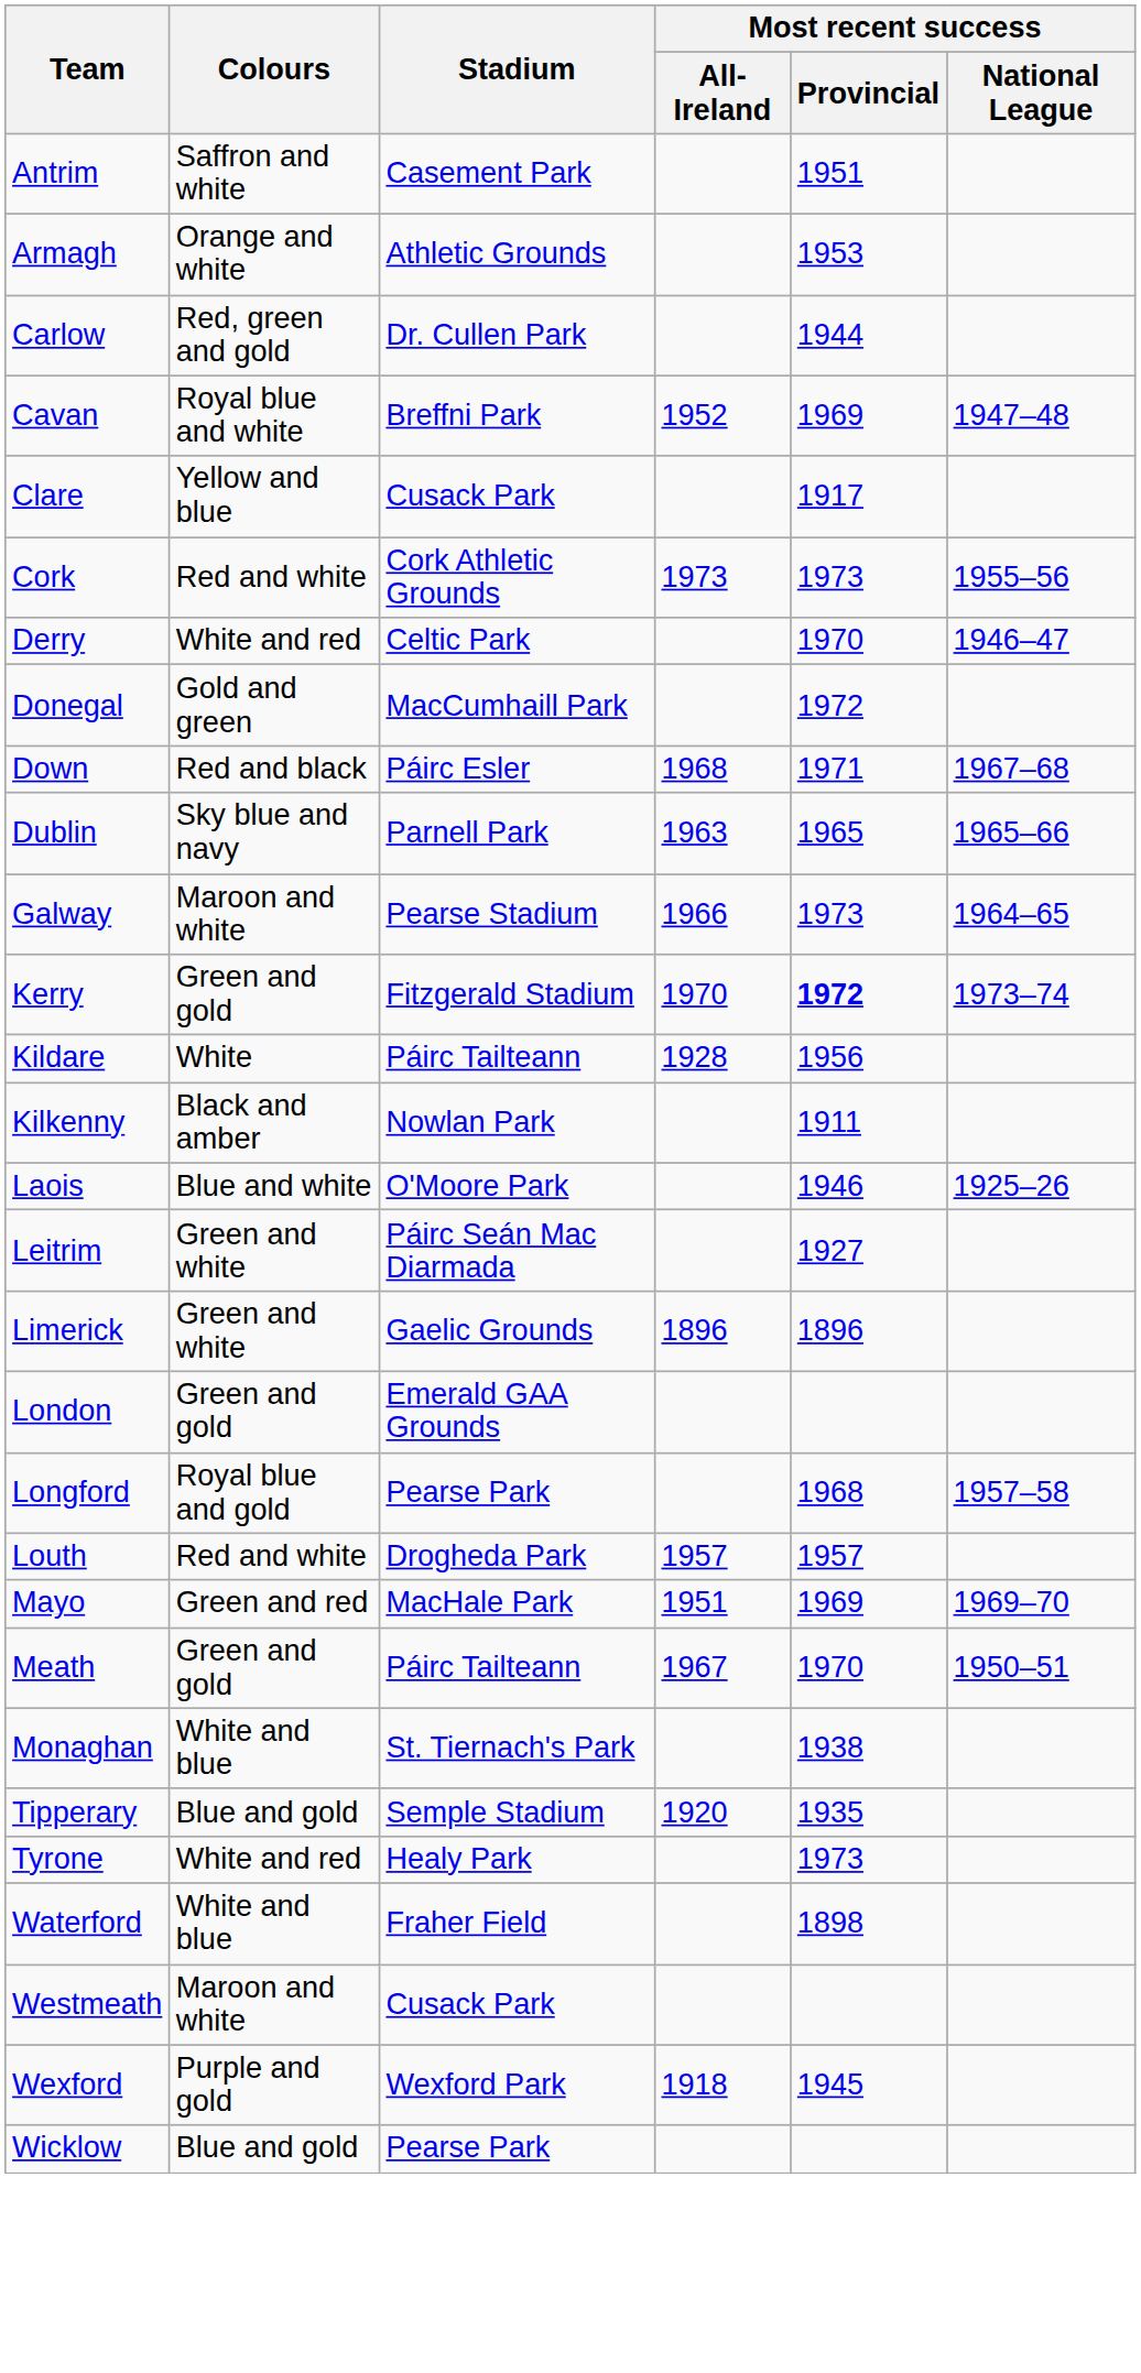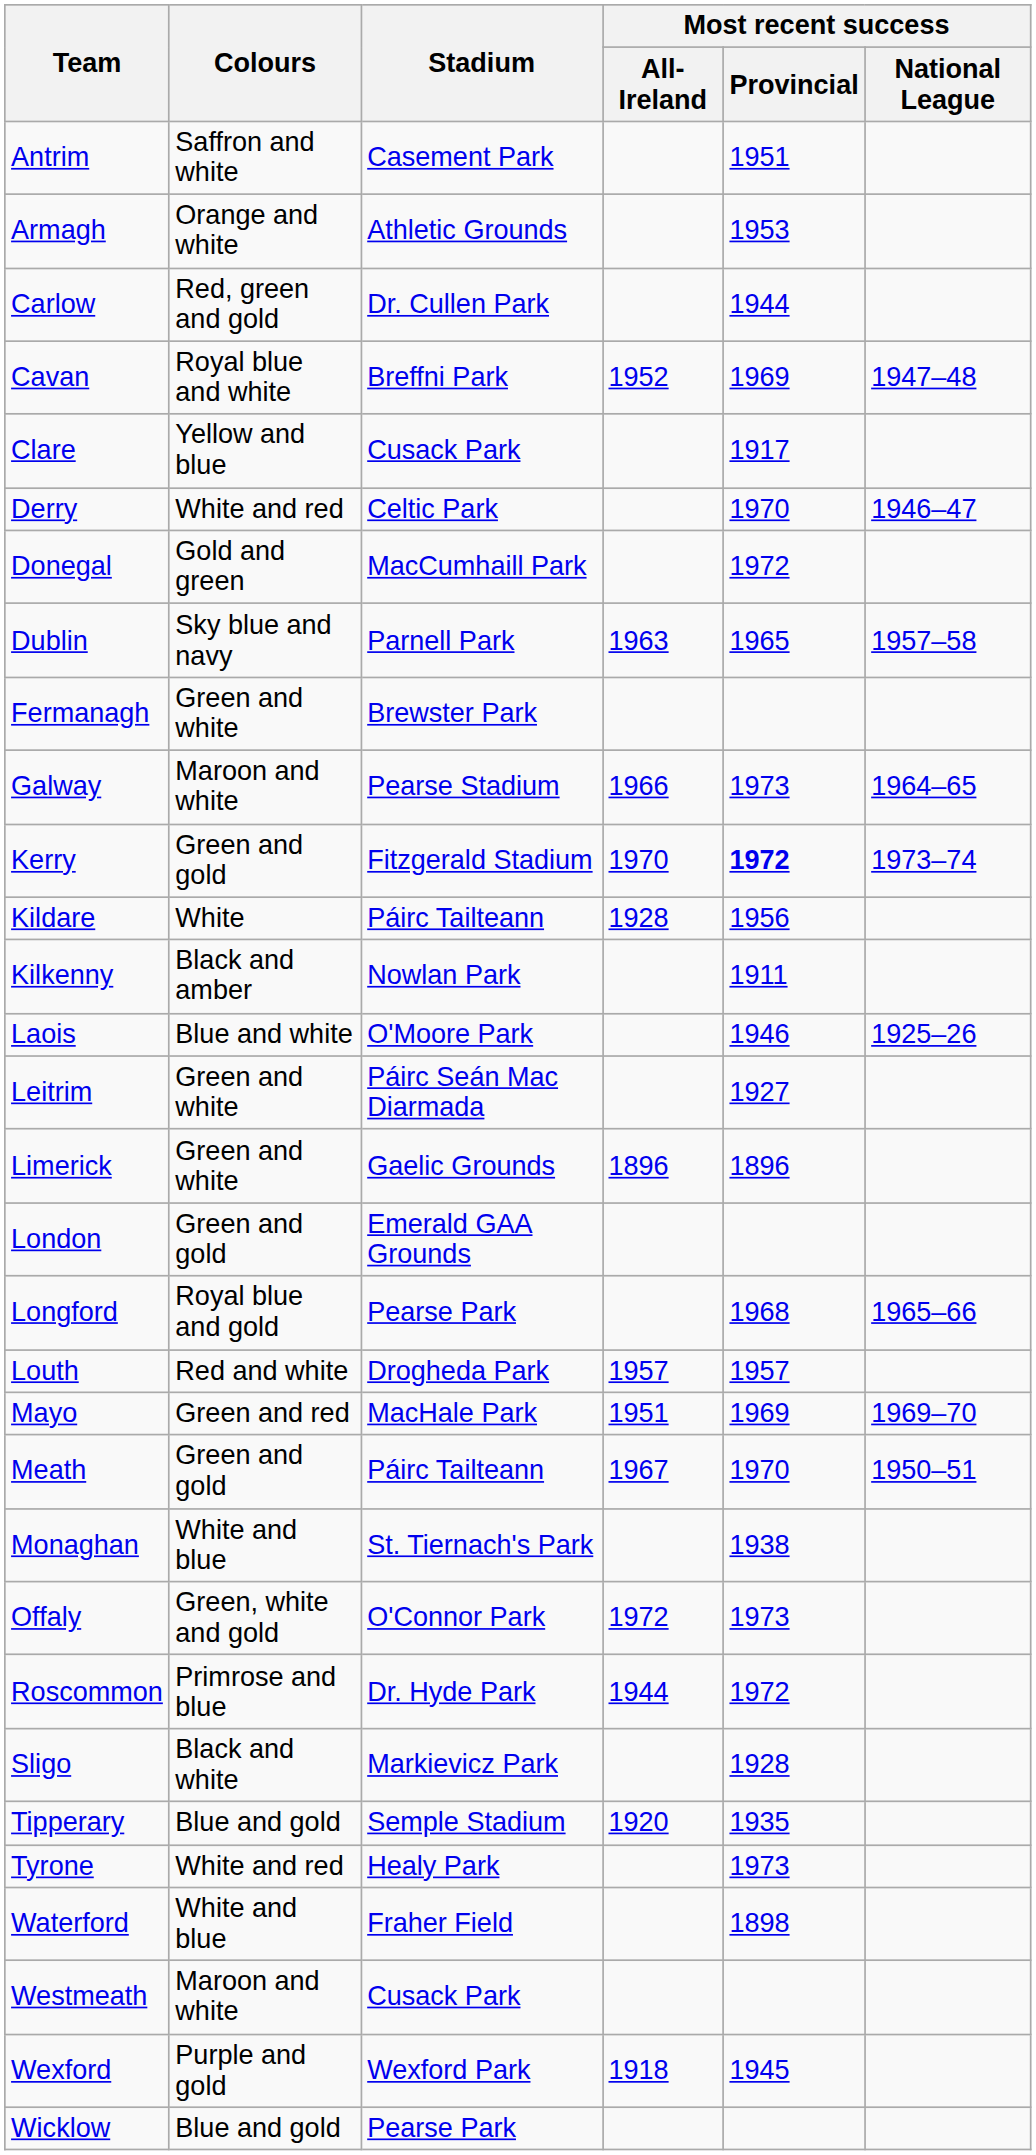 <table class="wikitable">
 <tr>
 <th rowspan="2">Team</th>
 <th rowspan="2">Colours</th>
 <th rowspan="2">Stadium</th>
 <th colspan="3">Most recent success</th>
 </tr>
 <tr>
 <th>All-Ireland</th>
 <th>Provincial</th>
 <th>National League</th>
 </tr>
 <tr>
 <td><a href='#'>Antrim</a></td>
 <td>Saffron and white</td>
 <td><a href='#'>Casement Park</a></td>
 <td></td>
 <td><a href='#'>1951</a></td>
 <td></td>
 </tr>
 <tr>
 <td><a href='#'>Armagh</a></td>
 <td>Orange and white</td>
 <td><a href='#'>Athletic Grounds</a></td>
 <td></td>
 <td><a href='#'>1953</a></td>
 <td></td>
 </tr>
 <tr>
 <td><a href='#'>Carlow</a></td>
 <td>Red, green and gold</td>
 <td><a href='#'>Dr. Cullen Park</a></td>
 <td></td>
 <td><a href='#'>1944</a></td>
 <td></td>
 </tr>
 <tr>
 <td><a href='#'>Cavan</a></td>
 <td>Royal blue and white</td>
 <td><a href='#'>Breffni Park</a></td>
 <td><a href='#'>1952</a></td>
 <td><a href='#'>1969</a></td>
 <td><a href='#'>1947–48</a></td>
 </tr>
 <tr>
 <td><a href='#'>Clare</a></td>
 <td>Yellow and blue</td>
 <td><a href='#'>Cusack Park</a></td>
 <td></td>
 <td><a href='#'>1917</a></td>
 <td></td>
 </tr>
 <tr>
-<td><a href='#'>Cork</a></td>
-<td>Red and white</td>
-<td><a href='#'>Cork Athletic Grounds</a></td>
-<td><a href='#'>1973</a></td>
-<td><a href='#'>1973</a></td>
-<td><a href='#'>1955–56</a></td>
-</tr>
-<tr>
 <td><a href='#'>Derry</a></td>
 <td>White and red</td>
 <td><a href='#'>Celtic Park</a></td>
 <td></td>
 <td><a href='#'>1970</a></td>
 <td><a href='#'>1946–47</a></td>
 </tr>
 <tr>
 <td><a href='#'>Donegal</a></td>
 <td>Gold and green</td>
 <td><a href='#'>MacCumhaill Park</a></td>
 <td></td>
 <td><a href='#'>1972</a></td>
 <td></td>
 </tr>
 <tr>
-<td><a href='#'>Down</a></td>
-<td>Red and black</td>
-<td><a href='#'>Páirc Esler</a></td>
-<td><a href='#'>1968</a></td>
-<td><a href='#'>1971</a></td>
-<td><a href='#'>1967–68</a></td>
-</tr>
-<tr>
 <td><a href='#'>Dublin</a></td>
 <td>Sky blue and navy</td>
 <td><a href='#'>Parnell Park</a></td>
 <td><a href='#'>1963</a></td>
 <td><a href='#'>1965</a></td>
-<td><a href='#'>1965–66</a></td>
+<td><a href='#'>1957–58</a></td>
+</tr>
+<tr>
+<td><a href='#'>Fermanagh</a></td>
+<td>Green and white</td>
+<td><a href='#'>Brewster Park</a></td>
+<td></td>
+<td></td>
+<td></td>
 </tr>
 <tr>
 <td><a href='#'>Galway</a></td>
 <td>Maroon and white</td>
 <td><a href='#'>Pearse Stadium</a></td>
 <td><a href='#'>1966</a></td>
 <td><a href='#'>1973</a></td>
 <td><a href='#'>1964–65</a></td>
 </tr>
 <tr>
 <td><a href='#'>Kerry</a></td>
 <td>Green and gold</td>
 <td><a href='#'>Fitzgerald Stadium</a></td>
 <td><a href='#'>1970</a></td>
 <td><strong><a href='#'>1972</a></strong></td>
 <td><a href='#'>1973–74</a></td>
 </tr>
 <tr>
 <td><a href='#'>Kildare</a></td>
 <td>White</td>
 <td><a href='#'>Páirc Tailteann</a></td>
 <td><a href='#'>1928</a></td>
 <td><a href='#'>1956</a></td>
 <td></td>
 </tr>
 <tr>
 <td><a href='#'>Kilkenny</a></td>
 <td>Black and amber</td>
 <td><a href='#'>Nowlan Park</a></td>
 <td></td>
 <td><a href='#'>1911</a></td>
 <td></td>
 </tr>
 <tr>
 <td><a href='#'>Laois</a></td>
 <td>Blue and white</td>
 <td><a href='#'>O'Moore Park</a></td>
 <td></td>
 <td><a href='#'>1946</a></td>
 <td><a href='#'>1925–26</a></td>
 </tr>
 <tr>
 <td><a href='#'>Leitrim</a></td>
 <td>Green and white</td>
 <td><a href='#'>Páirc Seán Mac Diarmada</a></td>
 <td></td>
 <td><a href='#'>1927</a></td>
 <td></td>
 </tr>
 <tr>
 <td><a href='#'>Limerick</a></td>
 <td>Green and white</td>
 <td><a href='#'>Gaelic Grounds</a></td>
 <td><a href='#'>1896</a></td>
 <td><a href='#'>1896</a></td>
 <td></td>
 </tr>
 <tr>
 <td><a href='#'>London</a></td>
 <td>Green and gold</td>
 <td><a href='#'>Emerald GAA Grounds</a></td>
 <td></td>
 <td></td>
 <td></td>
 </tr>
 <tr>
 <td><a href='#'>Longford</a></td>
 <td>Royal blue and gold</td>
 <td><a href='#'>Pearse Park</a></td>
 <td></td>
 <td><a href='#'>1968</a></td>
-<td><a href='#'>1957–58</a></td>
+<td><a href='#'>1965–66</a></td>
 </tr>
 <tr>
 <td><a href='#'>Louth</a></td>
 <td>Red and white</td>
 <td><a href='#'>Drogheda Park</a></td>
 <td><a href='#'>1957</a></td>
 <td><a href='#'>1957</a></td>
 <td></td>
 </tr>
 <tr>
 <td><a href='#'>Mayo</a></td>
 <td>Green and red</td>
 <td><a href='#'>MacHale Park</a></td>
 <td><a href='#'>1951</a></td>
 <td><a href='#'>1969</a></td>
 <td><a href='#'>1969–70</a></td>
 </tr>
 <tr>
 <td><a href='#'>Meath</a></td>
 <td>Green and gold</td>
 <td><a href='#'>Páirc Tailteann</a></td>
 <td><a href='#'>1967</a></td>
 <td><a href='#'>1970</a></td>
 <td><a href='#'>1950–51</a></td>
 </tr>
 <tr>
 <td><a href='#'>Monaghan</a></td>
 <td>White and blue</td>
 <td><a href='#'>St. Tiernach's Park</a></td>
 <td></td>
 <td><a href='#'>1938</a></td>
+<td></td>
+</tr>
+<tr>
+<td><a href='#'>Offaly</a></td>
+<td>Green, white and gold</td>
+<td><a href='#'>O'Connor Park</a></td>
+<td><a href='#'>1972</a></td>
+<td><a href='#'>1973</a></td>
+<td></td>
+</tr>
+<tr>
+<td><a href='#'>Roscommon</a></td>
+<td>Primrose and blue</td>
+<td><a href='#'>Dr. Hyde Park</a></td>
+<td><a href='#'>1944</a></td>
+<td><a href='#'>1972</a></td>
+<td></td>
+</tr>
+<tr>
+<td><a href='#'>Sligo</a></td>
+<td>Black and white</td>
+<td><a href='#'>Markievicz Park</a></td>
+<td></td>
+<td><a href='#'>1928</a></td>
 <td></td>
 </tr>
 <tr>
 <td><a href='#'>Tipperary</a></td>
 <td>Blue and gold</td>
 <td><a href='#'>Semple Stadium</a></td>
 <td><a href='#'>1920</a></td>
 <td><a href='#'>1935</a></td>
 <td></td>
 </tr>
 <tr>
 <td><a href='#'>Tyrone</a></td>
 <td>White and red</td>
 <td><a href='#'>Healy Park</a></td>
 <td></td>
 <td><a href='#'>1973</a></td>
 <td></td>
 </tr>
 <tr>
 <td><a href='#'>Waterford</a></td>
 <td>White and blue</td>
 <td><a href='#'>Fraher Field</a></td>
 <td></td>
 <td><a href='#'>1898</a></td>
 <td></td>
 </tr>
 <tr>
 <td><a href='#'>Westmeath</a></td>
 <td>Maroon and white</td>
 <td><a href='#'>Cusack Park</a></td>
 <td></td>
 <td></td>
 <td></td>
 </tr>
 <tr>
 <td><a href='#'>Wexford</a></td>
 <td>Purple and gold</td>
 <td><a href='#'>Wexford Park</a></td>
 <td><a href='#'>1918</a></td>
 <td><a href='#'>1945</a></td>
 <td></td>
 </tr>
 <tr>
 <td><a href='#'>Wicklow</a></td>
 <td>Blue and gold</td>
 <td><a href='#'>Pearse Park</a></td>
 <td></td>
 <td></td>
 <td></td>
 </tr>
 </table>
